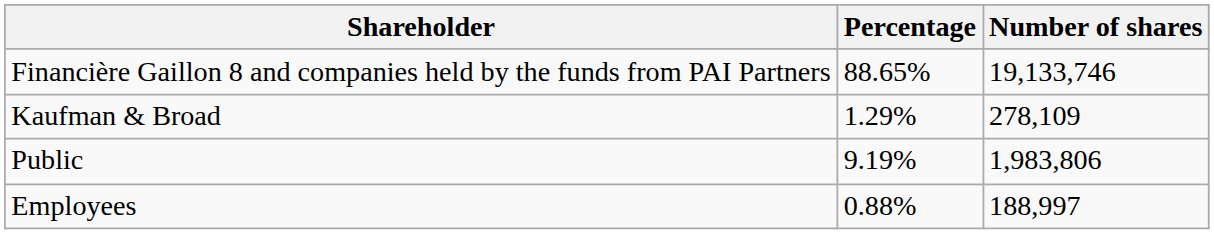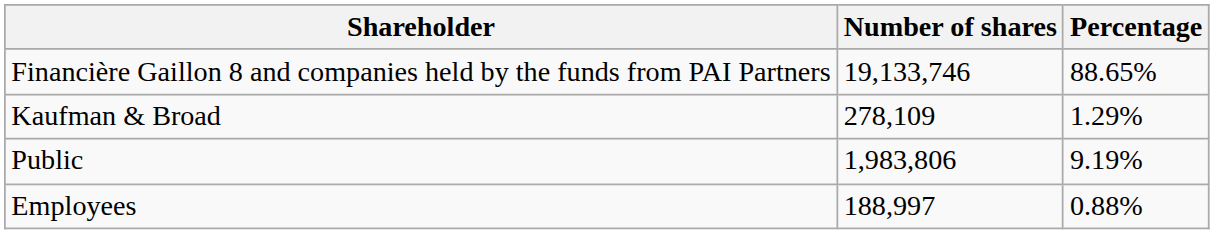 <table class="wikitable">
 <tr>
 <th>Shareholder</th>
+<th>Number of shares</th>
 <th>Percentage</th>
-<th>Number of shares</th>
 </tr>
 <tr>
 <td>Financière Gaillon 8 and companies held by the funds from PAI Partners</td>
+<td>19,133,746</td>
 <td>88.65%</td>
-<td>19,133,746</td>
 </tr>
 <tr>
 <td>Kaufman & Broad</td>
+<td>278,109</td>
 <td>1.29%</td>
-<td>278,109</td>
 </tr>
 <tr>
 <td>Public</td>
+<td>1,983,806</td>
 <td>9.19%</td>
-<td>1,983,806</td>
 </tr>
 <tr>
 <td>Employees</td>
+<td>188,997</td>
 <td>0.88%</td>
-<td>188,997</td>
 </tr>
 </table>
